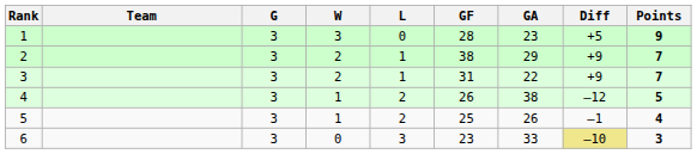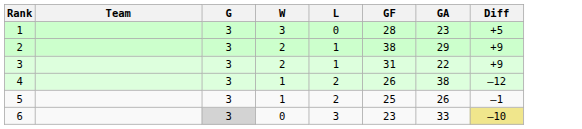 <table class=wikitable style="text-align:center">
 <tr>
 <th width="25">Rank</th>
 <th width="200">Team</th>
 <th width="60">G</th>
 <th width="60">W</th>
 <th width="60">L</th>
 <th width="60">GF</th>
 <th width="60">GA</th>
 <th width="60">Diff</th>
-<th width="60">Points</th>
 </tr>
 <tr bgcolor=#CCFFCC>
 <td>1</td>
 <td align=left></td>
 <td>3</td>
 <td>3</td>
 <td>0</td>
 <td>28</td>
 <td>23</td>
 <td>+5</td>
-<td><strong>9</strong></td>
 </tr>
 <tr bgcolor=#CCFFCC>
 <td>2</td>
 <td align=left></td>
 <td>3</td>
 <td>2</td>
 <td>1</td>
 <td>38</td>
 <td>29</td>
 <td>+9</td>
-<td><strong>7</strong></td>
 </tr>
 <tr bgcolor=#DDFFDD>
 <td>3</td>
 <td align=left></td>
 <td>3</td>
 <td>2</td>
 <td>1</td>
 <td>31</td>
 <td>22</td>
 <td>+9</td>
-<td><strong>7</strong></td>
 </tr>
 <tr bgcolor=#DDFFDD>
 <td>4</td>
 <td align=left></td>
 <td>3</td>
 <td>1</td>
 <td>2</td>
 <td>26</td>
 <td>38</td>
 <td>–12</td>
-<td><strong>5</strong></td>
 </tr>
 <tr>
 <td>5</td>
 <td align=left></td>
 <td>3</td>
 <td>1</td>
 <td>2</td>
 <td>25</td>
 <td>26</td>
 <td>–1</td>
-<td><strong>4</strong></td>
 </tr>
 <tr>
 <td>6</td>
 <td align=left></td>
-<td>3</td>
+<td style="background: lightgrey;">3</td>
 <td>0</td>
 <td>3</td>
 <td>23</td>
 <td>33</td>
 <td style="background: khaki;">–10</td>
-<td><strong>3</strong></td>
 </tr>
 </table>
